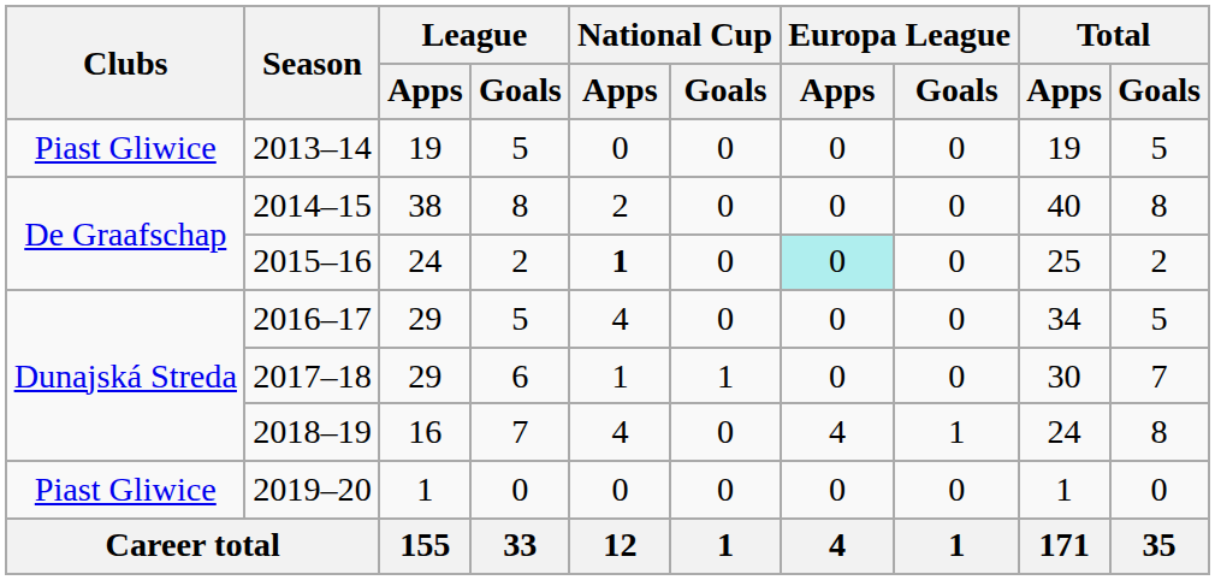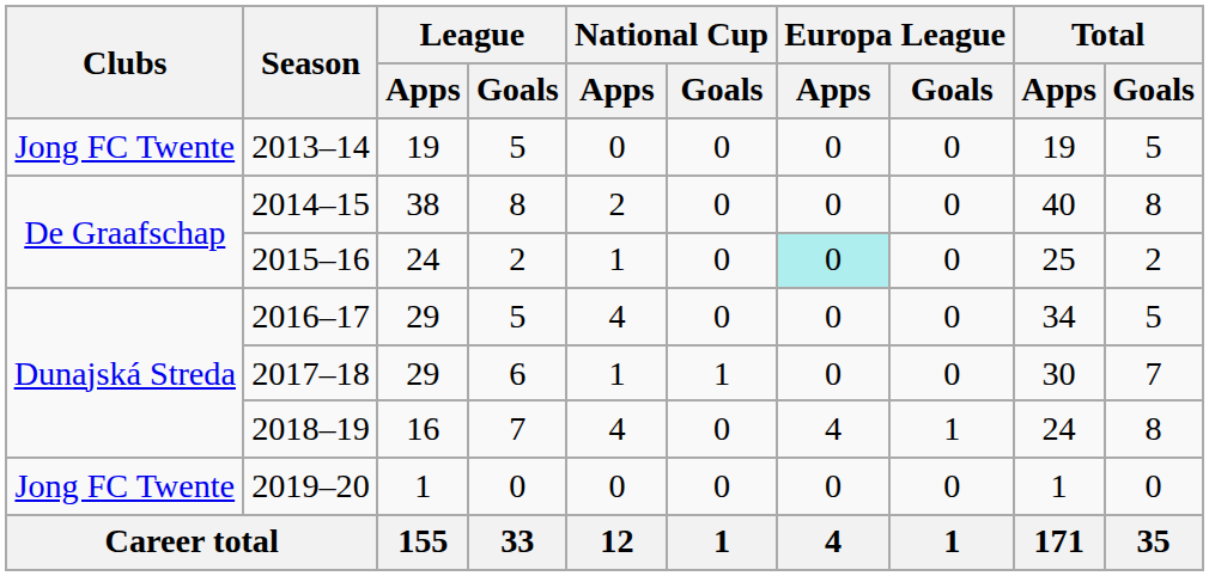 <table class="wikitable" style="font-size:88%; text-align: center">
 <tr>
 <th rowspan="2">Clubs</th>
 <th rowspan="2">Season</th>
 <th colspan="2">League</th>
 <th colspan="2">National Cup</th>
 <th colspan="2">Europa League</th>
 <th colspan="2">Total</th>
 </tr>
 <tr>
 <th>Apps</th>
 <th>Goals</th>
 <th>Apps</th>
 <th>Goals</th>
 <th>Apps</th>
 <th>Goals</th>
 <th>Apps</th>
 <th>Goals</th>
 </tr>
 <tr>
-<td rowspan=1><a href='#'>Piast Gliwice</a></td>
+<td rowspan=1><a href='#'>Jong FC Twente</a></td>
 <td>2013–14</td>
 <td>19</td>
 <td>5</td>
 <td>0</td>
 <td>0</td>
 <td>0</td>
 <td>0</td>
 <td>19</td>
 <td>5</td>
 </tr>
 <tr>
 <td rowspan=2><a href='#'>De Graafschap</a></td>
 <td>2014–15</td>
 <td>38</td>
 <td>8</td>
 <td>2</td>
 <td>0</td>
 <td>0</td>
 <td>0</td>
 <td>40</td>
 <td>8</td>
 </tr>
 <tr>
 <td>2015–16</td>
 <td>24</td>
 <td>2</td>
-<td><strong>1</strong></td>
+<td>1</td>
 <td>0</td>
 <td style="background: paleturquoise;">0</td>
 <td>0</td>
 <td>25</td>
 <td>2</td>
 </tr>
 <tr>
 <td rowspan=3><a href='#'>Dunajská Streda</a></td>
 <td>2016–17</td>
 <td>29</td>
 <td>5</td>
 <td>4</td>
 <td>0</td>
 <td>0</td>
 <td>0</td>
 <td>34</td>
 <td>5</td>
 </tr>
 <tr>
 <td>2017–18</td>
 <td>29</td>
 <td>6</td>
 <td>1</td>
 <td>1</td>
 <td>0</td>
 <td>0</td>
 <td>30</td>
 <td>7</td>
 </tr>
 <tr>
 <td>2018–19</td>
 <td>16</td>
 <td>7</td>
 <td>4</td>
 <td>0</td>
 <td>4</td>
 <td>1</td>
 <td>24</td>
 <td>8</td>
 </tr>
 <tr>
-<td rowspan=1><a href='#'>Piast Gliwice</a></td>
+<td rowspan=1><a href='#'>Jong FC Twente</a></td>
 <td>2019–20</td>
 <td>1</td>
 <td>0</td>
 <td>0</td>
 <td>0</td>
 <td>0</td>
 <td>0</td>
 <td>1</td>
 <td>0</td>
 </tr>
 <tr>
 <th colspan=2>Career total</th>
 <th>155</th>
 <th>33</th>
 <th>12</th>
 <th>1</th>
 <th>4</th>
 <th>1</th>
 <th>171</th>
 <th>35</th>
 </tr>
 </table>
